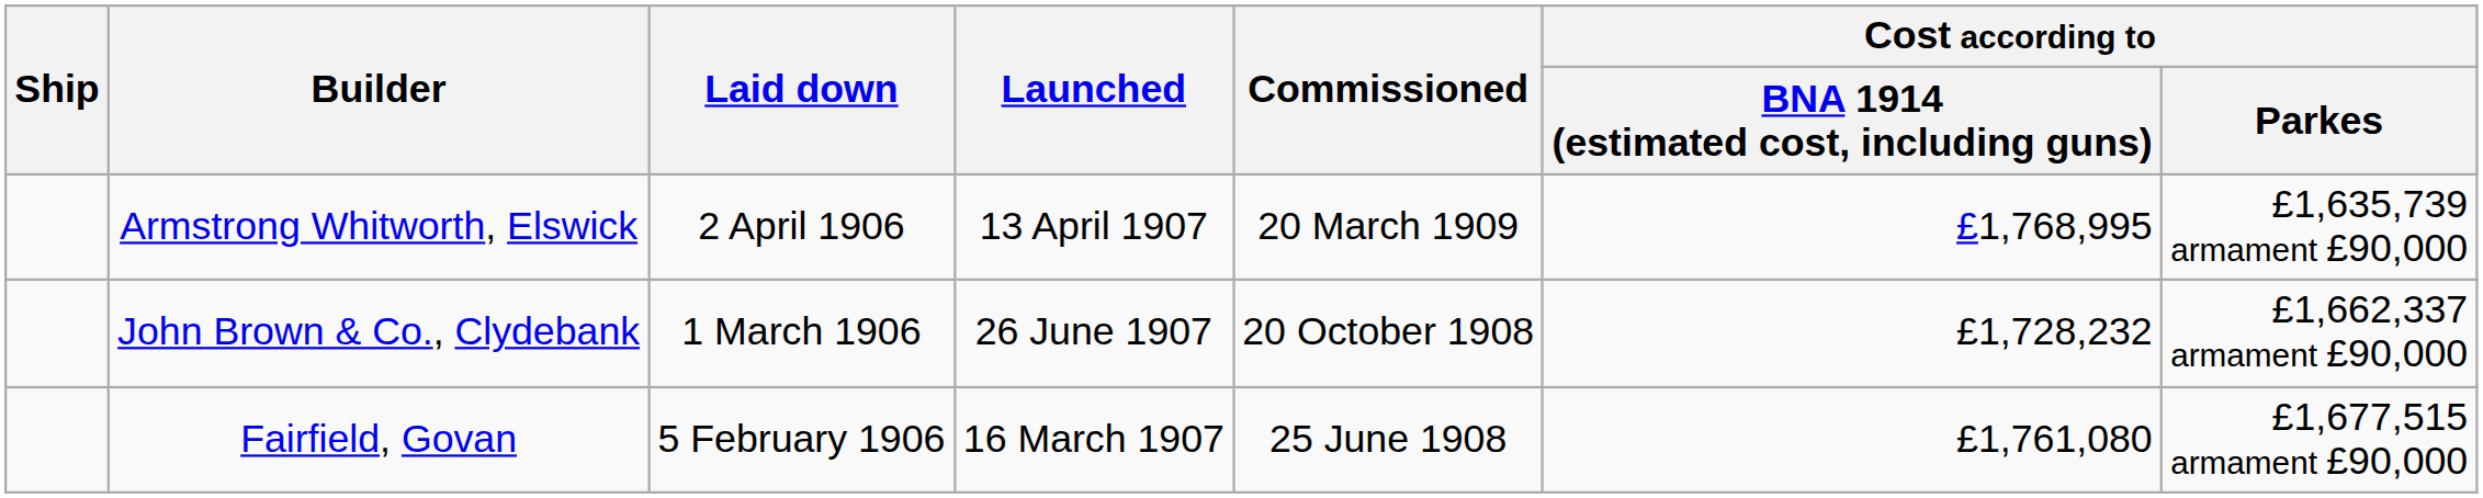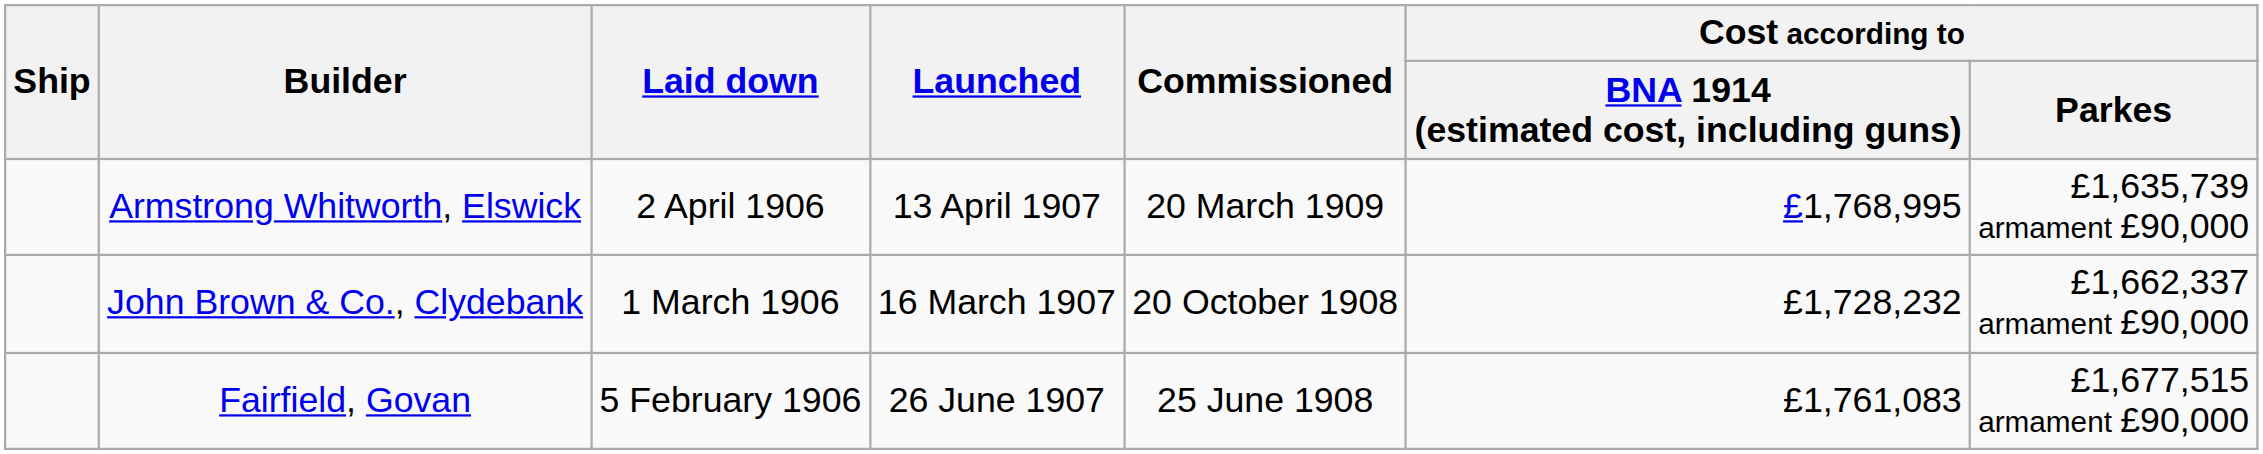 <table class="wikitable" plaintowheaders">
 <tr>
 <th scope="col" rowspan=2>Ship</th>
 <th scope="col" style="text-align:center;" rowspan="2">Builder</th>
 <th scope="col" style="text-align:center;" rowspan="2"><a href='#'>Laid down</a></th>
 <th scope="col" style="text-align:center;" rowspan="2"><a href='#'>Launched</a></th>
 <th scope="col" style="text-align:center;" rowspan="2">Commissioned</th>
 <th scope="col" colspan = 2>Cost<small> according to</small></th>
 </tr>
 <tr>
 <th scope="col" style="text-align:center;"><a href='#'>BNA</a> 1914<br> (estimated cost, including guns)</th>
 <th scope="col" style="text-align:center;">Parkes</th>
 </tr>
 <tr>
 <td scope="row"></td>
 <td align=center><a href='#'>Armstrong Whitworth</a>, <a href='#'>Elswick</a></td>
 <td align=center>2 April 1906</td>
 <td align=center>13 April 1907</td>
 <td align=center>20 March 1909</td>
 <td align=right><a href='#'>£</a>1,768,995</td>
 <td align=right>£1,635,739<br><small>armament </small>£90,000</td>
 </tr>
 <tr>
 <td scope="row"></td>
 <td align=center><a href='#'>John Brown & Co.</a>, <a href='#'>Clydebank</a></td>
 <td align=center>1 March 1906</td>
-<td align=center>26 June 1907</td>
+<td align=center>16 March 1907</td>
 <td align=center>20 October 1908</td>
 <td align=right>£1,728,232</td>
 <td align=right>£1,662,337<br><small>armament </small>£90,000</td>
 </tr>
 <tr>
 <td scope="row"></td>
 <td align=center><a href='#'>Fairfield</a>, <a href='#'>Govan</a></td>
 <td align=center>5 February 1906</td>
-<td align=center>16 March 1907</td>
+<td align=center>26 June 1907</td>
 <td align=center>25 June 1908</td>
-<td align=right>£1,761,080</td>
+<td align=right>£1,761,083</td>
 <td align=right>£1,677,515<br><small>armament </small>£90,000</td>
 </tr>
 </table>
